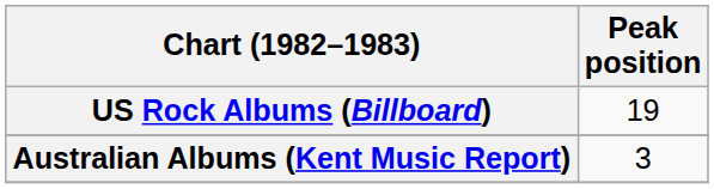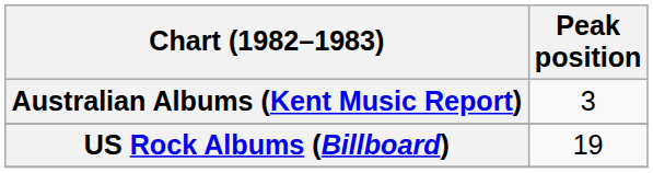 <table class="wikitable sortable plainrowheaders" style="text-align:center">
 <tr>
 <th scope="col">Chart (1982–1983)</th>
 <th scope="col">Peak<br>position</th>
 </tr>
 <tr>
-<th scope="row">US <a href='#'>Rock Albums</a> (<em><a href='#'>Billboard</a></em>)</th>
-<td>19</td>
+<th scope="row">Australian Albums (<a href='#'>Kent Music Report</a>)</th>
+<td>3</td>
 </tr>
 <tr>
 </tr>
 <tr>
 </tr>
 <tr>
 </tr>
 <tr>
 </tr>
 <tr>
 </tr>
 <tr>
 </tr>
 <tr>
 </tr>
 <tr>
 </tr>
 <tr>
-<th scope="row">Australian Albums (<a href='#'>Kent Music Report</a>)</th>
-<td>3</td>
+<th scope="row">US <a href='#'>Rock Albums</a> (<em><a href='#'>Billboard</a></em>)</th>
+<td>19</td>
 </tr>
 <tr>
 </tr>
 </table>
